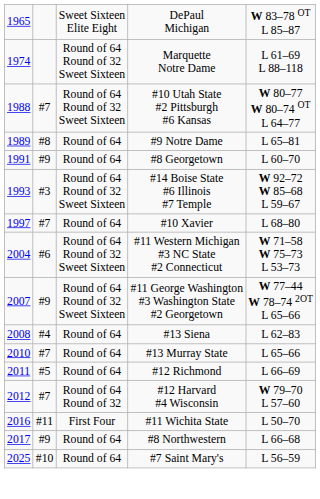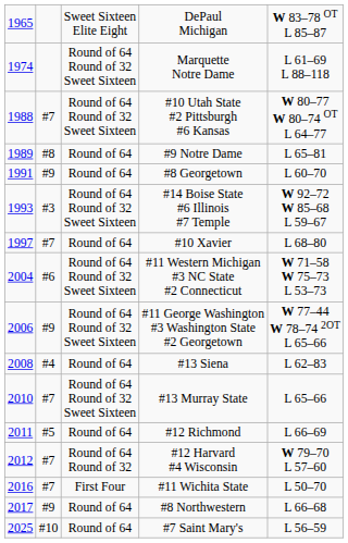 <table class="wikitable" style="text-align:center;" >
 <tr>
 <td><a href='#'>1965</a></td>
 <td></td>
 <td>Sweet Sixteen<br>Elite Eight</td>
 <td>DePaul<br>Michigan</td>
 <td><strong>W</strong> 83–78 <sup>OT</sup><br>L 85–87</td>
 </tr>
 <tr>
 <td><a href='#'>1974</a></td>
 <td></td>
 <td>Round of 64<br>Round of 32<br>Sweet Sixteen</td>
 <td>Marquette<br>Notre Dame</td>
 <td>L 61–69<br>L 88–118</td>
 </tr>
 <tr>
 <td><a href='#'>1988</a></td>
 <td>#7</td>
 <td>Round of 64<br>Round of 32<br>Sweet Sixteen</td>
 <td>#10 Utah State<br>#2 Pittsburgh<br>#6 Kansas</td>
 <td><strong>W</strong> 80–77<br><strong>W</strong> 80–74 <sup>OT</sup><br>L 64–77</td>
 </tr>
 <tr>
 <td><a href='#'>1989</a></td>
 <td>#8</td>
 <td>Round of 64</td>
 <td>#9 Notre Dame</td>
 <td>L 65–81</td>
 </tr>
 <tr>
 <td><a href='#'>1991</a></td>
 <td>#9</td>
 <td>Round of 64</td>
 <td>#8 Georgetown</td>
 <td>L 60–70</td>
 </tr>
 <tr>
 <td><a href='#'>1993</a></td>
 <td>#3</td>
 <td>Round of 64<br>Round of 32<br>Sweet Sixteen</td>
 <td>#14 Boise State<br>#6 Illinois<br>#7 Temple</td>
 <td><strong>W</strong> 92–72<br><strong>W</strong> 85–68<br>L 59–67</td>
 </tr>
 <tr>
 <td><a href='#'>1997</a></td>
 <td>#7</td>
 <td>Round of 64</td>
 <td>#10 Xavier</td>
 <td>L 68–80</td>
 </tr>
 <tr>
 <td><a href='#'>2004</a></td>
 <td>#6</td>
 <td>Round of 64<br>Round of 32<br>Sweet Sixteen</td>
 <td>#11 Western Michigan<br>#3 NC State<br>#2 Connecticut</td>
 <td><strong>W</strong> 71–58<br><strong>W</strong> 75–73<br>L 53–73</td>
 </tr>
 <tr>
-<td><a href='#'>2007</a></td>
+<td><a href='#'>2006</a></td>
 <td>#9</td>
 <td>Round of 64<br>Round of 32<br>Sweet Sixteen</td>
 <td>#11 George Washington<br>#3 Washington State<br>#2 Georgetown</td>
 <td><strong>W</strong> 77–44<br><strong>W</strong> 78–74 <sup>2OT</sup><br>L 65–66</td>
 </tr>
 <tr>
 <td><a href='#'>2008</a></td>
 <td>#4</td>
 <td>Round of 64</td>
 <td>#13 Siena</td>
 <td>L 62–83</td>
 </tr>
 <tr>
 <td><a href='#'>2010</a></td>
 <td>#7</td>
-<td>Round of 64</td>
+<td>Round of 64<br>Round of 32<br>Sweet Sixteen</td>
 <td>#13 Murray State</td>
 <td>L 65–66</td>
 </tr>
 <tr>
 <td><a href='#'>2011</a></td>
 <td>#5</td>
 <td>Round of 64</td>
 <td>#12 Richmond</td>
 <td>L 66–69</td>
 </tr>
 <tr>
 <td><a href='#'>2012</a></td>
 <td>#7</td>
 <td>Round of 64<br>Round of 32</td>
 <td>#12 Harvard<br>#4 Wisconsin</td>
 <td><strong>W</strong> 79–70<br>L 57–60</td>
 </tr>
 <tr>
 <td><a href='#'>2016</a></td>
-<td>#11</td>
+<td>#7</td>
 <td>First Four</td>
 <td>#11 Wichita State</td>
 <td>L 50–70</td>
 </tr>
 <tr>
 <td><a href='#'>2017</a></td>
 <td>#9</td>
 <td>Round of 64</td>
 <td>#8 Northwestern</td>
 <td>L 66–68</td>
 </tr>
 <tr>
 <td><a href='#'>2025</a></td>
 <td>#10</td>
 <td>Round of 64</td>
 <td>#7 Saint Mary's</td>
 <td>L 56–59</td>
 </tr>
 </table>
